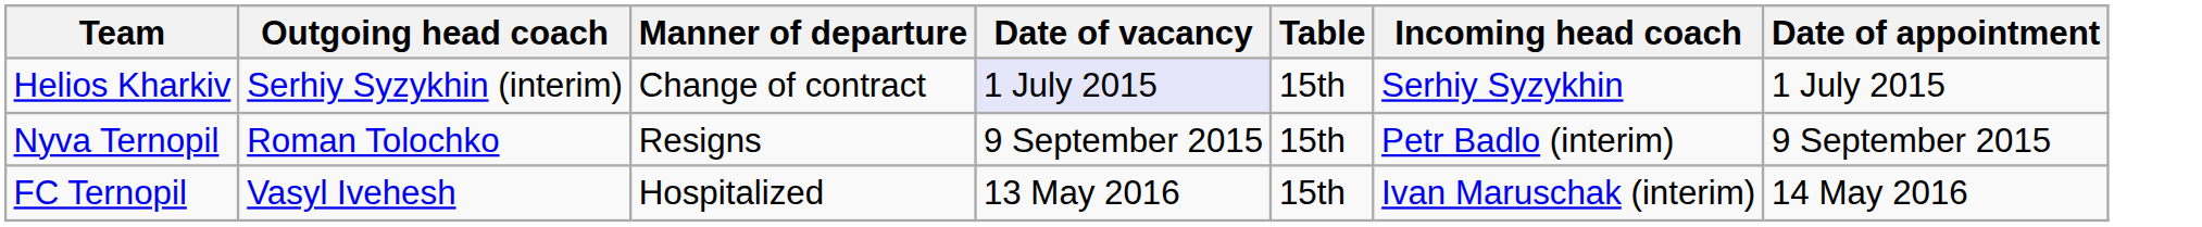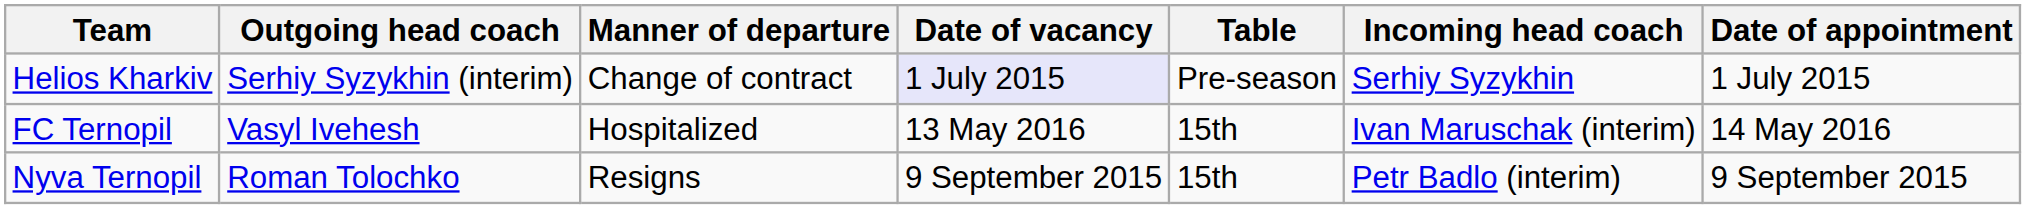 <table class="wikitable sortable" style="font-size:85%">
 <tr>
 <th>Team</th>
 <th>Outgoing head coach</th>
 <th>Manner of departure</th>
 <th>Date of vacancy</th>
 <th>Table</th>
 <th>Incoming head coach</th>
 <th>Date of appointment</th>
 </tr>
 <tr>
 <td><a href='#'>Helios Kharkiv</a></td>
 <td> <a href='#'>Serhiy Syzykhin</a> (interim)</td>
 <td>Change of contract</td>
 <td style="background: lavender;">1 July 2015</td>
-<td>15th</td>
+<td>Pre-season</td>
 <td> <a href='#'>Serhiy Syzykhin</a></td>
 <td>1 July 2015</td>
+</tr>
+<tr>
+<td><a href='#'>FC Ternopil</a></td>
+<td> <a href='#'>Vasyl Ivehesh</a></td>
+<td>Hospitalized</td>
+<td>13 May 2016</td>
+<td>15th</td>
+<td> <a href='#'>Ivan Maruschak</a> (interim)</td>
+<td>14 May 2016</td>
 </tr>
 <tr>
 <td><a href='#'>Nyva Ternopil</a></td>
 <td> <a href='#'>Roman Tolochko</a></td>
 <td>Resigns</td>
 <td>9 September 2015</td>
 <td>15th</td>
 <td> <a href='#'>Petr Badlo</a> (interim)</td>
 <td>9 September 2015</td>
 </tr>
-<tr>
-<td><a href='#'>FC Ternopil</a></td>
-<td> <a href='#'>Vasyl Ivehesh</a></td>
-<td>Hospitalized</td>
-<td>13 May 2016</td>
-<td>15th</td>
-<td> <a href='#'>Ivan Maruschak</a> (interim)</td>
-<td>14 May 2016</td>
-</tr>
 </table>
